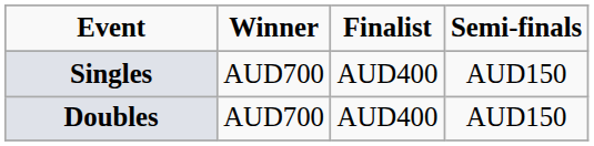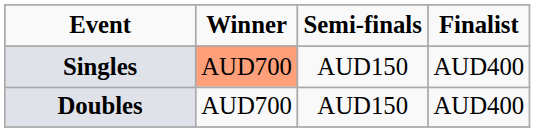 <table class="wikitable" style="font-size:90%; text-align:center">
 <tr>
 <td width="104px"><strong>Event</strong></td>
 <td><strong>Winner</strong></td>
+<td><strong>Semi-finals</strong></td>
 <td><strong>Finalist</strong></td>
-<td><strong>Semi-finals</strong></td>
 </tr>
 <tr>
 <td bgcolor="#DFE2E9"><strong>Singles</strong></td>
-<td>AUD700</td>
+<td style="background: lightsalmon;">AUD700</td>
+<td>AUD150</td>
 <td>AUD400</td>
-<td>AUD150</td>
 </tr>
 <tr>
 <td bgcolor="#DFE2E9"><strong>Doubles</strong></td>
 <td>AUD700</td>
+<td>AUD150</td>
 <td>AUD400</td>
-<td>AUD150</td>
 </tr>
 </table>
